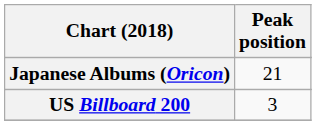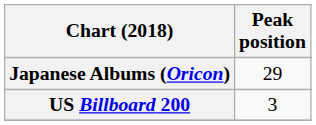 <table class="wikitable sortable plainrowheaders" style="text-align:center">
 <tr>
 <th scope="col">Chart (2018)</th>
 <th scope="col">Peak<br> position</th>
 </tr>
 <tr>
 </tr>
 <tr>
 </tr>
 <tr>
 </tr>
 <tr>
 </tr>
 <tr>
 <th scope="row">Japanese Albums (<em><a href='#'>Oricon</a></em>)</th>
-<td>21</td>
+<td>29</td>
 </tr>
 <tr>
 </tr>
 <tr>
 </tr>
 <tr>
 </tr>
 <tr>
 <th scope="row">US <a href='#'><em>Billboard</em> 200</a></th>
 <td>3</td>
 </tr>
 <tr>
 </tr>
 </table>
